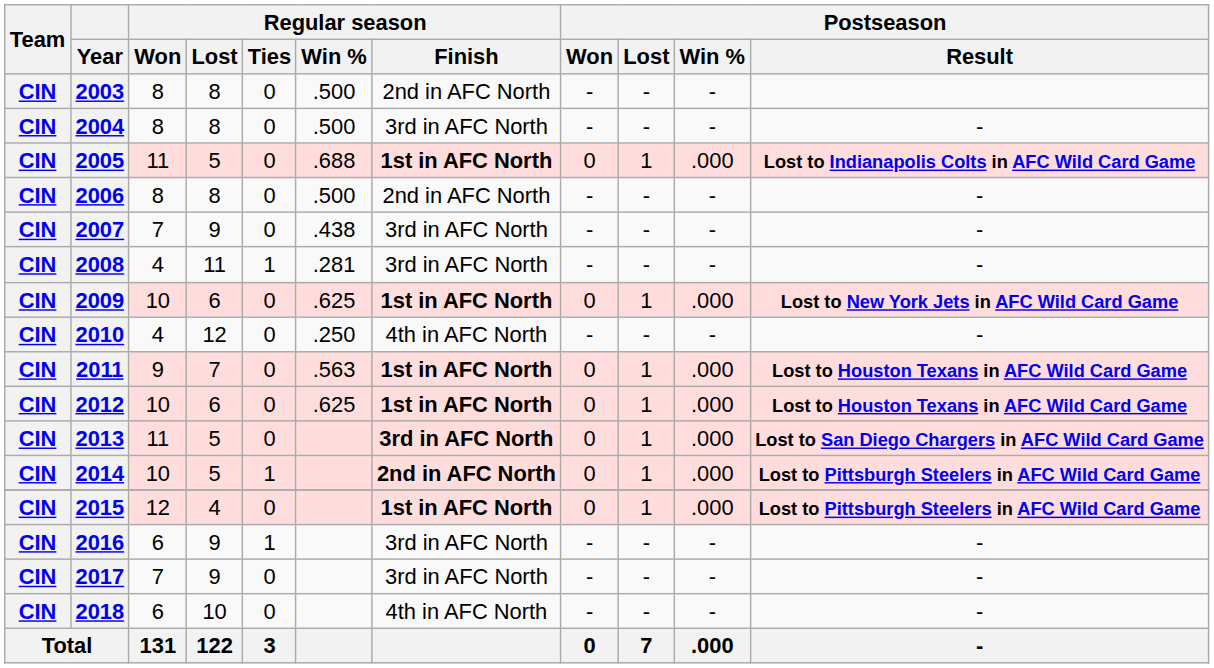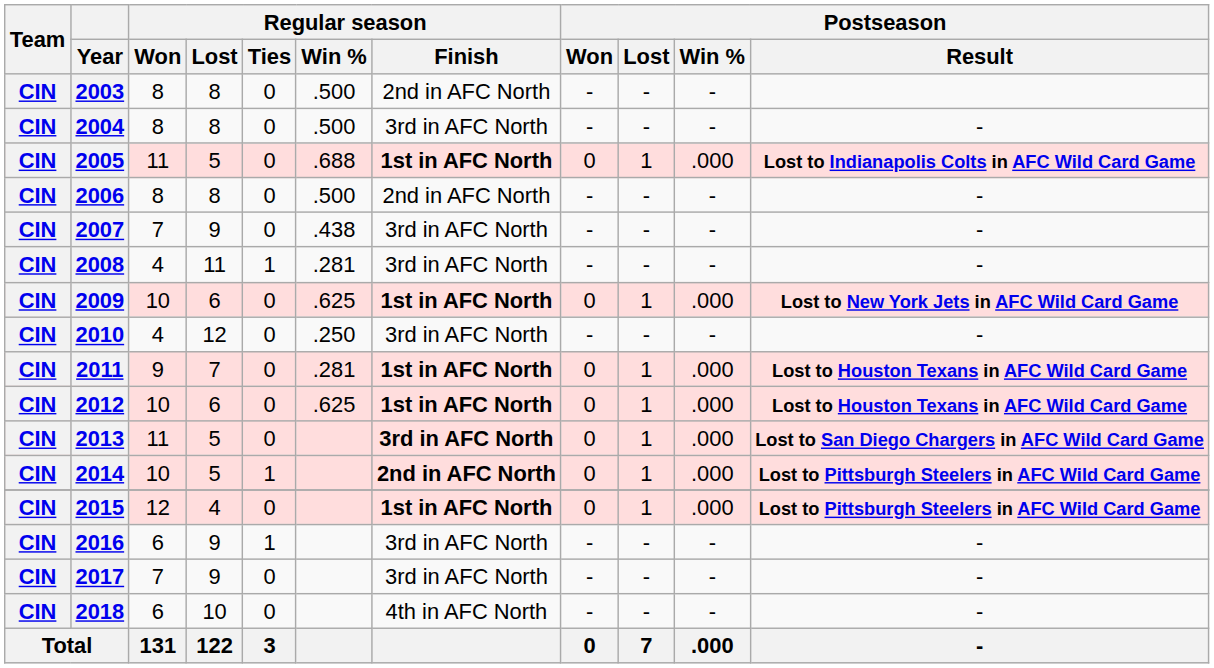 <table class="wikitable" style="font-size: 95%; text-align:center;">
 <tr>
 <th rowspan="2">Team</th>
 <th 88rowspan="2"></th>
 <th colspan="5">Regular season</th>
 <th colspan="4">Postseason</th>
 </tr>
 <tr>
 <th>Year</th>
 <th>Won</th>
 <th>Lost</th>
 <th>Ties</th>
 <th>Win %</th>
 <th>Finish</th>
 <th>Won</th>
 <th>Lost</th>
 <th>Win %</th>
 <th>Result</th>
 </tr>
 <tr>
 <th><a href='#'>CIN</a></th>
 <th><a href='#'>2003</a></th>
 <td>8</td>
 <td>8</td>
 <td>0</td>
 <td>.500</td>
 <td>2nd in AFC North</td>
 <td>-</td>
 <td>-</td>
 <td>-</td>
 <td></td>
 </tr>
 <tr>
 <th><a href='#'>CIN</a></th>
 <th><a href='#'>2004</a></th>
 <td>8</td>
 <td>8</td>
 <td>0</td>
 <td>.500</td>
 <td>3rd in AFC North</td>
 <td>-</td>
 <td>-</td>
 <td>-</td>
 <td>-</td>
 </tr>
 <tr ! style="background:#fdd;">
 <th><a href='#'>CIN</a></th>
 <th><a href='#'>2005</a></th>
 <td>11</td>
 <td>5</td>
 <td>0</td>
 <td>.688</td>
 <td><strong>1st in AFC North</strong></td>
 <td>0</td>
 <td>1</td>
 <td>.000</td>
 <td><small><strong>Lost to <a href='#'>Indianapolis Colts</a> in <a href='#'>AFC Wild Card Game</a></strong></small></td>
 </tr>
 <tr>
 <th><a href='#'>CIN</a></th>
 <th><a href='#'>2006</a></th>
 <td>8</td>
 <td>8</td>
 <td>0</td>
 <td>.500</td>
 <td>2nd in AFC North</td>
 <td>-</td>
 <td>-</td>
 <td>-</td>
 <td>-</td>
 </tr>
 <tr>
 <th><a href='#'>CIN</a></th>
 <th><a href='#'>2007</a></th>
 <td>7</td>
 <td>9</td>
 <td>0</td>
 <td>.438</td>
 <td>3rd in AFC North</td>
 <td>-</td>
 <td>-</td>
 <td>-</td>
 <td>-</td>
 </tr>
 <tr>
 <th><a href='#'>CIN</a></th>
 <th><a href='#'>2008</a></th>
 <td>4</td>
 <td>11</td>
 <td>1</td>
 <td>.281</td>
 <td>3rd in AFC North</td>
 <td>-</td>
 <td>-</td>
 <td>-</td>
 <td>-</td>
 </tr>
 <tr ! style="background:#fdd;">
 <th><a href='#'>CIN</a></th>
 <th><a href='#'>2009</a></th>
 <td>10</td>
 <td>6</td>
 <td>0</td>
 <td>.625</td>
 <td><strong>1st in AFC North</strong></td>
 <td>0</td>
 <td>1</td>
 <td>.000</td>
 <td><small><strong>Lost to <a href='#'>New York Jets</a> in <a href='#'>AFC Wild Card Game</a></strong></small></td>
 </tr>
 <tr>
 <th><a href='#'>CIN</a></th>
 <th><a href='#'>2010</a></th>
 <td>4</td>
 <td>12</td>
 <td>0</td>
 <td>.250</td>
-<td>4th in AFC North</td>
+<td>3rd in AFC North</td>
 <td>-</td>
 <td>-</td>
 <td>-</td>
 <td>-</td>
 </tr>
 <tr style="background:#fdd;">
 <th><a href='#'>CIN</a></th>
 <th><a href='#'>2011</a></th>
 <td>9</td>
 <td>7</td>
 <td>0</td>
-<td>.563</td>
+<td>.281</td>
 <td><strong>1st in AFC North</strong></td>
 <td>0</td>
 <td>1</td>
 <td>.000</td>
 <td><small><strong>Lost to <a href='#'>Houston Texans</a> in <a href='#'>AFC Wild Card Game</a></strong></small></td>
 </tr>
 <tr style="background:#fdd;">
 <th><a href='#'>CIN</a></th>
 <th><a href='#'>2012</a></th>
 <td>10</td>
 <td>6</td>
 <td>0</td>
 <td>.625</td>
 <td><strong>1st in AFC North</strong></td>
 <td>0</td>
 <td>1</td>
 <td>.000</td>
 <td><small><strong>Lost to <a href='#'>Houston Texans</a> in <a href='#'>AFC Wild Card Game</a></strong></small></td>
 </tr>
 <tr style="background:#fdd;">
 <th><a href='#'>CIN</a></th>
 <th><a href='#'>2013</a></th>
 <td>11</td>
 <td>5</td>
 <td>0</td>
 <td></td>
 <td><strong>3rd in AFC North</strong></td>
 <td>0</td>
 <td>1</td>
 <td>.000</td>
 <td><small><strong>Lost to <a href='#'>San Diego Chargers</a> in <a href='#'>AFC Wild Card Game</a></strong></small></td>
 </tr>
 <tr style="background:#fdd;">
 <th><a href='#'>CIN</a></th>
 <th><a href='#'>2014</a></th>
 <td>10</td>
 <td>5</td>
 <td>1</td>
 <td></td>
 <td><strong>2nd in AFC North</strong></td>
 <td>0</td>
 <td>1</td>
 <td>.000</td>
 <td><small><strong>Lost to <a href='#'>Pittsburgh Steelers</a> in <a href='#'>AFC Wild Card Game</a></strong></small></td>
 </tr>
 <tr ! colspan="2"|CIN Total||100||90||2||>
 </tr>
 <tr style="background:#fdd;">
 <th><a href='#'>CIN</a></th>
 <th><a href='#'>2015</a></th>
 <td>12</td>
 <td>4</td>
 <td>0</td>
 <td></td>
 <td><strong>1st in AFC North</strong></td>
 <td>0</td>
 <td>1</td>
 <td>.000</td>
 <td><small><strong>Lost to <a href='#'>Pittsburgh Steelers</a> in <a href='#'>AFC Wild Card Game</a></strong></small></td>
 </tr>
 <tr>
 <th><a href='#'>CIN</a></th>
 <th><a href='#'>2016</a></th>
 <td>6</td>
 <td>9</td>
 <td>1</td>
 <td></td>
 <td>3rd in AFC North</td>
 <td>-</td>
 <td>-</td>
 <td>-</td>
 <td>-</td>
 </tr>
 <tr>
 <th><a href='#'>CIN</a></th>
 <th><a href='#'>2017</a></th>
 <td>7</td>
 <td>9</td>
 <td>0</td>
 <td></td>
 <td>3rd in AFC North</td>
 <td>-</td>
 <td>-</td>
 <td>-</td>
 <td>-</td>
 </tr>
 <tr>
 <th><a href='#'>CIN</a></th>
 <th><a href='#'>2018</a></th>
 <td>6</td>
 <td>10</td>
 <td>0</td>
 <td></td>
 <td>4th in AFC North</td>
 <td>-</td>
 <td>-</td>
 <td>-</td>
 <td>-</td>
 </tr>
 <tr>
 <th colspan="2">Total</th>
 <th>131</th>
 <th>122</th>
 <th>3</th>
 <th></th>
 <th></th>
 <th>0</th>
 <th>7</th>
 <th>.000</th>
 <th>-</th>
 </tr>
 </table>
